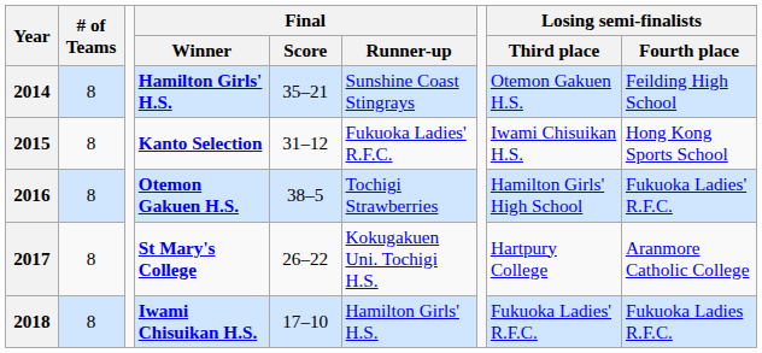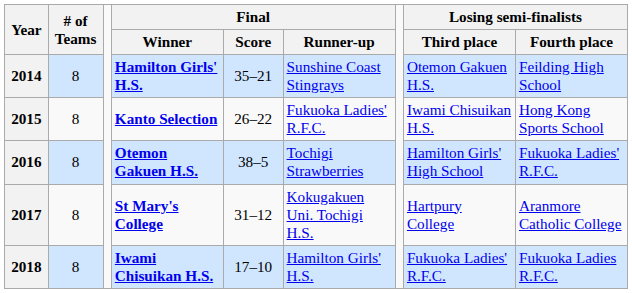 <table class="wikitable" style="font-size:95%; width: 100%;">
 <tr>
 <th rowspan="2" style="width:5%;">Year</th>
 <th rowspan="2" style="width:5%;"># of Teams</th>
 <td style="width:1%;" rowspan="100%"></td>
 <th colspan=3>Final</th>
 <td style="width:1%;" rowspan="100%"></td>
 <th colspan=2>Losing semi-finalists</th>
 </tr>
 <tr>
 <th width=15%>Winner</th>
 <th width=8%>Score</th>
 <th width=15%>Runner-up</th>
 <th width=15%>Third place</th>
 <th width=15%>Fourth place</th>
 </tr>
 <tr style="background: #D0E6FF;">
 <th>2014</th>
 <td align=center>8</td>
 <td><strong>  <a href='#'>Hamilton Girls' H.S.</a></strong></td>
 <td align=center>35–21</td>
 <td> <a href='#'>Sunshine Coast Stingrays</a></td>
 <td> <a href='#'>Otemon Gakuen H.S.</a></td>
 <td> <a href='#'>Feilding High School</a></td>
 </tr>
 <tr>
 <th>2015</th>
 <td align=center>8</td>
 <td><strong>  <a href='#'>Kanto Selection</a></strong></td>
-<td align=center>31–12</td>
+<td align=center>26–22</td>
 <td> <a href='#'>Fukuoka Ladies' R.F.C.</a></td>
 <td> <a href='#'>Iwami Chisuikan H.S.</a></td>
 <td> <a href='#'>Hong Kong Sports School</a></td>
 </tr>
 <tr style="background: #D0E6FF;">
 <th>2016</th>
 <td align=center>8</td>
 <td><strong>  <a href='#'>Otemon Gakuen H.S.</a></strong></td>
 <td align=center>38–5</td>
 <td> <a href='#'>Tochigi Strawberries</a></td>
 <td> <a href='#'>Hamilton Girls' High School</a></td>
 <td> <a href='#'>Fukuoka Ladies' R.F.C.</a></td>
 </tr>
 <tr>
 <th>2017</th>
 <td align=center>8</td>
 <td><strong>  <a href='#'>St Mary's College</a></strong></td>
-<td align=center>26–22</td>
+<td align=center>31–12</td>
 <td> <a href='#'>Kokugakuen Uni. Tochigi H.S.</a></td>
 <td> <a href='#'>Hartpury College</a></td>
 <td> <a href='#'>Aranmore Catholic College</a></td>
 </tr>
 <tr style="background: #D0E6FF;">
 <th>2018</th>
 <td align=center>8</td>
 <td><strong>  <a href='#'>Iwami Chisuikan H.S.</a></strong></td>
 <td align=center>17–10</td>
 <td> <a href='#'>Hamilton Girls' H.S.</a></td>
 <td> <a href='#'>Fukuoka Ladies' R.F.C.</a></td>
 <td> <a href='#'>Fukuoka Ladies R.F.C.</a></td>
 </tr>
 </table>
